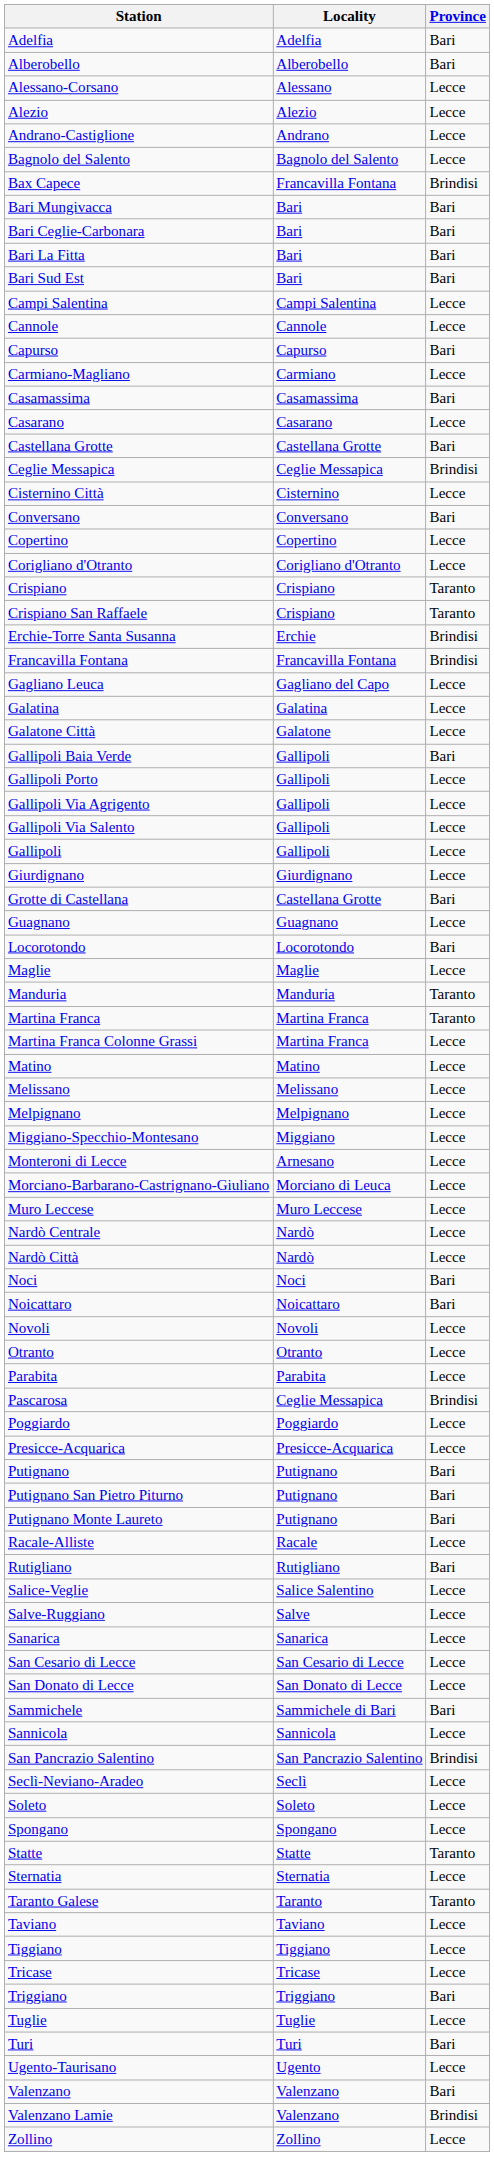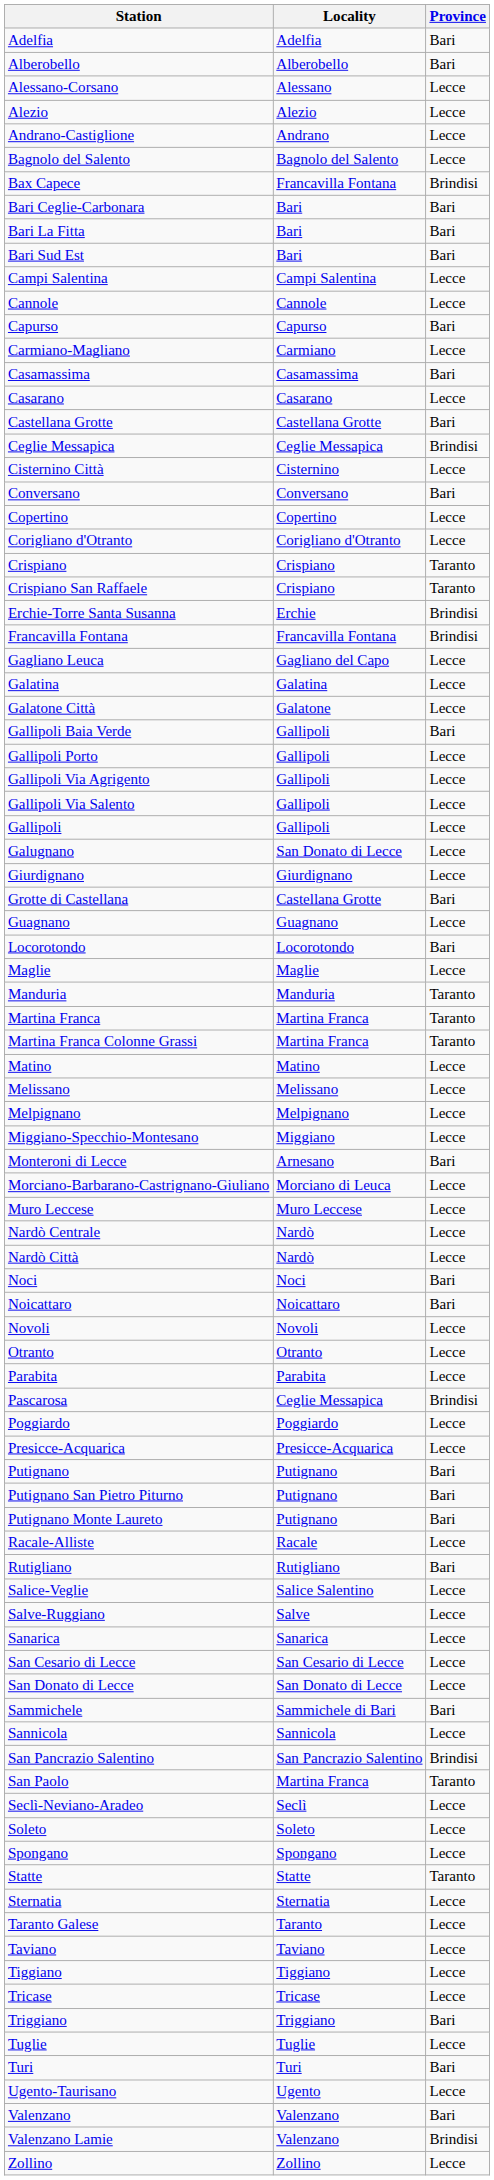 <table class="wikitable sortable">
 <tr>
 <th>Station</th>
 <th>Locality</th>
 <th><a href='#'>Province</a></th>
 </tr>
 <tr>
 <td><a href='#'>Adelfia</a></td>
 <td><a href='#'>Adelfia</a></td>
 <td>Bari</td>
 </tr>
 <tr>
 <td><a href='#'>Alberobello</a></td>
 <td><a href='#'>Alberobello</a></td>
 <td>Bari</td>
 </tr>
 <tr>
 <td><a href='#'>Alessano-Corsano</a></td>
 <td><a href='#'>Alessano</a></td>
 <td>Lecce</td>
 </tr>
 <tr>
 <td><a href='#'>Alezio</a></td>
 <td><a href='#'>Alezio</a></td>
 <td>Lecce</td>
 </tr>
 <tr>
 <td><a href='#'>Andrano-Castiglione</a></td>
 <td><a href='#'>Andrano</a></td>
 <td>Lecce</td>
 </tr>
 <tr>
 <td><a href='#'>Bagnolo del Salento</a></td>
 <td><a href='#'>Bagnolo del Salento</a></td>
 <td>Lecce</td>
 </tr>
 <tr>
 <td><a href='#'>Bax Capece</a></td>
 <td><a href='#'>Francavilla Fontana</a></td>
 <td>Brindisi</td>
-</tr>
-<tr>
-<td><a href='#'>Bari Mungivacca</a></td>
-<td><a href='#'>Bari</a></td>
-<td>Bari</td>
 </tr>
 <tr>
 <td><a href='#'>Bari Ceglie-Carbonara</a></td>
 <td><a href='#'>Bari</a></td>
 <td>Bari</td>
 </tr>
 <tr>
 <td><a href='#'>Bari La Fitta</a></td>
 <td><a href='#'>Bari</a></td>
 <td>Bari</td>
 </tr>
 <tr>
 <td><a href='#'>Bari Sud Est</a></td>
 <td><a href='#'>Bari</a></td>
 <td>Bari</td>
 </tr>
 <tr>
 <td><a href='#'>Campi Salentina</a></td>
 <td><a href='#'>Campi Salentina</a></td>
 <td>Lecce</td>
 </tr>
 <tr>
 <td><a href='#'>Cannole</a></td>
 <td><a href='#'>Cannole</a></td>
 <td>Lecce</td>
 </tr>
 <tr>
 <td><a href='#'>Capurso</a></td>
 <td><a href='#'>Capurso</a></td>
 <td>Bari</td>
 </tr>
 <tr>
 <td><a href='#'>Carmiano-Magliano</a></td>
 <td><a href='#'>Carmiano</a></td>
 <td>Lecce</td>
 </tr>
 <tr>
 <td><a href='#'>Casamassima</a></td>
 <td><a href='#'>Casamassima</a></td>
 <td>Bari</td>
 </tr>
 <tr>
 <td><a href='#'>Casarano</a></td>
 <td><a href='#'>Casarano</a></td>
 <td>Lecce</td>
 </tr>
 <tr>
 <td><a href='#'>Castellana Grotte</a></td>
 <td><a href='#'>Castellana Grotte</a></td>
 <td>Bari</td>
 </tr>
 <tr>
 <td><a href='#'>Ceglie Messapica</a></td>
 <td><a href='#'>Ceglie Messapica</a></td>
 <td>Brindisi</td>
 </tr>
 <tr>
 <td><a href='#'>Cisternino Città</a></td>
 <td><a href='#'>Cisternino</a></td>
 <td>Lecce</td>
 </tr>
 <tr>
 <td><a href='#'>Conversano</a></td>
 <td><a href='#'>Conversano</a></td>
 <td>Bari</td>
 </tr>
 <tr>
 <td><a href='#'>Copertino</a></td>
 <td><a href='#'>Copertino</a></td>
 <td>Lecce</td>
 </tr>
 <tr>
 <td><a href='#'>Corigliano d'Otranto</a></td>
 <td><a href='#'>Corigliano d'Otranto</a></td>
 <td>Lecce</td>
 </tr>
 <tr>
 <td><a href='#'>Crispiano</a></td>
 <td><a href='#'>Crispiano</a></td>
 <td>Taranto</td>
 </tr>
 <tr>
 <td><a href='#'>Crispiano San Raffaele</a></td>
 <td><a href='#'>Crispiano</a></td>
 <td>Taranto</td>
 </tr>
 <tr>
 <td><a href='#'>Erchie-Torre Santa Susanna</a></td>
 <td><a href='#'>Erchie</a></td>
 <td>Brindisi</td>
 </tr>
 <tr>
 <td><a href='#'>Francavilla Fontana</a></td>
 <td><a href='#'>Francavilla Fontana</a></td>
 <td>Brindisi</td>
 </tr>
 <tr>
 <td><a href='#'>Gagliano Leuca</a></td>
 <td><a href='#'>Gagliano del Capo</a></td>
 <td>Lecce</td>
 </tr>
 <tr>
 <td><a href='#'>Galatina</a></td>
 <td><a href='#'>Galatina</a></td>
 <td>Lecce</td>
 </tr>
 <tr>
 <td><a href='#'>Galatone Città</a></td>
 <td><a href='#'>Galatone</a></td>
 <td>Lecce</td>
 </tr>
 <tr>
 <td><a href='#'>Gallipoli Baia Verde</a></td>
 <td><a href='#'>Gallipoli</a></td>
 <td>Bari</td>
 </tr>
 <tr>
 <td><a href='#'>Gallipoli Porto</a></td>
 <td><a href='#'>Gallipoli</a></td>
 <td>Lecce</td>
 </tr>
 <tr>
 <td><a href='#'>Gallipoli Via Agrigento</a></td>
 <td><a href='#'>Gallipoli</a></td>
 <td>Lecce</td>
 </tr>
 <tr>
 <td><a href='#'>Gallipoli Via Salento</a></td>
 <td><a href='#'>Gallipoli</a></td>
 <td>Lecce</td>
 </tr>
 <tr>
 <td><a href='#'>Gallipoli</a></td>
 <td><a href='#'>Gallipoli</a></td>
 <td>Lecce</td>
 </tr>
 <tr>
+<td><a href='#'>Galugnano</a></td>
+<td><a href='#'>San Donato di Lecce</a></td>
+<td>Lecce</td>
+</tr>
+<tr>
 <td><a href='#'>Giurdignano</a></td>
 <td><a href='#'>Giurdignano</a></td>
 <td>Lecce</td>
 </tr>
 <tr>
 <td><a href='#'>Grotte di Castellana</a></td>
 <td><a href='#'>Castellana Grotte</a></td>
 <td>Bari</td>
 </tr>
 <tr>
 <td><a href='#'>Guagnano</a></td>
 <td><a href='#'>Guagnano</a></td>
 <td>Lecce</td>
 </tr>
 <tr>
 <td><a href='#'>Locorotondo</a></td>
 <td><a href='#'>Locorotondo</a></td>
 <td>Bari</td>
 </tr>
 <tr>
 <td><a href='#'>Maglie</a></td>
 <td><a href='#'>Maglie</a></td>
 <td>Lecce</td>
 </tr>
 <tr>
 <td><a href='#'>Manduria</a></td>
 <td><a href='#'>Manduria</a></td>
 <td>Taranto</td>
 </tr>
 <tr>
 <td><a href='#'>Martina Franca</a></td>
 <td><a href='#'>Martina Franca</a></td>
 <td>Taranto</td>
 </tr>
 <tr>
 <td><a href='#'>Martina Franca Colonne Grassi</a></td>
 <td><a href='#'>Martina Franca</a></td>
-<td>Lecce</td>
+<td>Taranto</td>
 </tr>
 <tr>
 <td><a href='#'>Matino</a></td>
 <td><a href='#'>Matino</a></td>
 <td>Lecce</td>
 </tr>
 <tr>
 <td><a href='#'>Melissano</a></td>
 <td><a href='#'>Melissano</a></td>
 <td>Lecce</td>
 </tr>
 <tr>
 <td><a href='#'>Melpignano</a></td>
 <td><a href='#'>Melpignano</a></td>
 <td>Lecce</td>
 </tr>
 <tr>
 <td><a href='#'>Miggiano-Specchio-Montesano</a></td>
 <td><a href='#'>Miggiano</a></td>
 <td>Lecce</td>
 </tr>
 <tr>
 <td><a href='#'>Monteroni di Lecce</a></td>
 <td><a href='#'>Arnesano</a></td>
-<td>Lecce</td>
+<td>Bari</td>
 </tr>
 <tr>
 <td><a href='#'>Morciano-Barbarano-Castrignano-Giuliano</a></td>
 <td><a href='#'>Morciano di Leuca</a></td>
 <td>Lecce</td>
 </tr>
 <tr>
 <td><a href='#'>Muro Leccese</a></td>
 <td><a href='#'>Muro Leccese</a></td>
 <td>Lecce</td>
 </tr>
 <tr>
 <td><a href='#'>Nardò Centrale</a></td>
 <td><a href='#'>Nardò</a></td>
 <td>Lecce</td>
 </tr>
 <tr>
 <td><a href='#'>Nardò Città</a></td>
 <td><a href='#'>Nardò</a></td>
 <td>Lecce</td>
 </tr>
 <tr>
 <td><a href='#'>Noci</a></td>
 <td><a href='#'>Noci</a></td>
 <td>Bari</td>
 </tr>
 <tr>
 <td><a href='#'>Noicattaro</a></td>
 <td><a href='#'>Noicattaro</a></td>
 <td>Bari</td>
 </tr>
 <tr>
 <td><a href='#'>Novoli</a></td>
 <td><a href='#'>Novoli</a></td>
 <td>Lecce</td>
 </tr>
 <tr>
 <td><a href='#'>Otranto</a></td>
 <td><a href='#'>Otranto</a></td>
 <td>Lecce</td>
 </tr>
 <tr>
 <td><a href='#'>Parabita</a></td>
 <td><a href='#'>Parabita</a></td>
 <td>Lecce</td>
 </tr>
 <tr>
 <td><a href='#'>Pascarosa</a></td>
 <td><a href='#'>Ceglie Messapica</a></td>
 <td>Brindisi</td>
 </tr>
 <tr>
 <td><a href='#'>Poggiardo</a></td>
 <td><a href='#'>Poggiardo</a></td>
 <td>Lecce</td>
 </tr>
 <tr>
 <td><a href='#'>Presicce-Acquarica</a></td>
 <td><a href='#'>Presicce-Acquarica</a></td>
 <td>Lecce</td>
 </tr>
 <tr>
 <td><a href='#'>Putignano</a></td>
 <td><a href='#'>Putignano</a></td>
 <td>Bari</td>
 </tr>
 <tr>
 <td><a href='#'>Putignano San Pietro Piturno</a></td>
 <td><a href='#'>Putignano</a></td>
 <td>Bari</td>
 </tr>
 <tr>
 <td><a href='#'>Putignano Monte Laureto</a></td>
 <td><a href='#'>Putignano</a></td>
 <td>Bari</td>
 </tr>
 <tr>
 <td><a href='#'>Racale-Alliste</a></td>
 <td><a href='#'>Racale</a></td>
 <td>Lecce</td>
 </tr>
 <tr>
 <td><a href='#'>Rutigliano</a></td>
 <td><a href='#'>Rutigliano</a></td>
 <td>Bari</td>
 </tr>
 <tr>
 <td><a href='#'>Salice-Veglie</a></td>
 <td><a href='#'>Salice Salentino</a></td>
 <td>Lecce</td>
 </tr>
 <tr>
 <td><a href='#'>Salve-Ruggiano</a></td>
 <td><a href='#'>Salve</a></td>
 <td>Lecce</td>
 </tr>
 <tr>
 <td><a href='#'>Sanarica</a></td>
 <td><a href='#'>Sanarica</a></td>
 <td>Lecce</td>
 </tr>
 <tr>
 <td><a href='#'>San Cesario di Lecce</a></td>
 <td><a href='#'>San Cesario di Lecce</a></td>
 <td>Lecce</td>
 </tr>
 <tr>
 <td><a href='#'>San Donato di Lecce</a></td>
 <td><a href='#'>San Donato di Lecce</a></td>
 <td>Lecce</td>
 </tr>
 <tr>
 <td><a href='#'>Sammichele</a></td>
 <td><a href='#'>Sammichele di Bari</a></td>
 <td>Bari</td>
 </tr>
 <tr>
 <td><a href='#'>Sannicola</a></td>
 <td><a href='#'>Sannicola</a></td>
 <td>Lecce</td>
 </tr>
 <tr>
 <td><a href='#'>San Pancrazio Salentino</a></td>
 <td><a href='#'>San Pancrazio Salentino</a></td>
 <td>Brindisi</td>
 </tr>
 <tr>
+<td><a href='#'>San Paolo</a></td>
+<td><a href='#'>Martina Franca</a></td>
+<td>Taranto</td>
+</tr>
+<tr>
 <td><a href='#'>Seclì-Neviano-Aradeo</a></td>
 <td><a href='#'>Seclì</a></td>
 <td>Lecce</td>
 </tr>
 <tr>
 <td><a href='#'>Soleto</a></td>
 <td><a href='#'>Soleto</a></td>
 <td>Lecce</td>
 </tr>
 <tr>
 <td><a href='#'>Spongano</a></td>
 <td><a href='#'>Spongano</a></td>
 <td>Lecce</td>
 </tr>
 <tr>
 <td><a href='#'>Statte</a></td>
 <td><a href='#'>Statte</a></td>
 <td>Taranto</td>
 </tr>
 <tr>
 <td><a href='#'>Sternatia</a></td>
 <td><a href='#'>Sternatia</a></td>
 <td>Lecce</td>
 </tr>
 <tr>
 <td><a href='#'>Taranto Galese</a></td>
 <td><a href='#'>Taranto</a></td>
-<td>Taranto</td>
+<td>Lecce</td>
 </tr>
 <tr>
 <td><a href='#'>Taviano</a></td>
 <td><a href='#'>Taviano</a></td>
 <td>Lecce</td>
 </tr>
 <tr>
 <td><a href='#'>Tiggiano</a></td>
 <td><a href='#'>Tiggiano</a></td>
 <td>Lecce</td>
 </tr>
 <tr>
 <td><a href='#'>Tricase</a></td>
 <td><a href='#'>Tricase</a></td>
 <td>Lecce</td>
 </tr>
 <tr>
 <td><a href='#'>Triggiano</a></td>
 <td><a href='#'>Triggiano</a></td>
 <td>Bari</td>
 </tr>
 <tr>
 <td><a href='#'>Tuglie</a></td>
 <td><a href='#'>Tuglie</a></td>
 <td>Lecce</td>
 </tr>
 <tr>
 <td><a href='#'>Turi</a></td>
 <td><a href='#'>Turi</a></td>
 <td>Bari</td>
 </tr>
 <tr>
 <td><a href='#'>Ugento-Taurisano</a></td>
 <td><a href='#'>Ugento</a></td>
 <td>Lecce</td>
 </tr>
 <tr>
 <td><a href='#'>Valenzano</a></td>
 <td><a href='#'>Valenzano</a></td>
 <td>Bari</td>
 </tr>
 <tr>
 <td><a href='#'>Valenzano Lamie</a></td>
 <td><a href='#'>Valenzano</a></td>
 <td>Brindisi</td>
 </tr>
 <tr>
 <td><a href='#'>Zollino</a></td>
 <td><a href='#'>Zollino</a></td>
 <td>Lecce</td>
 </tr>
 </table>
